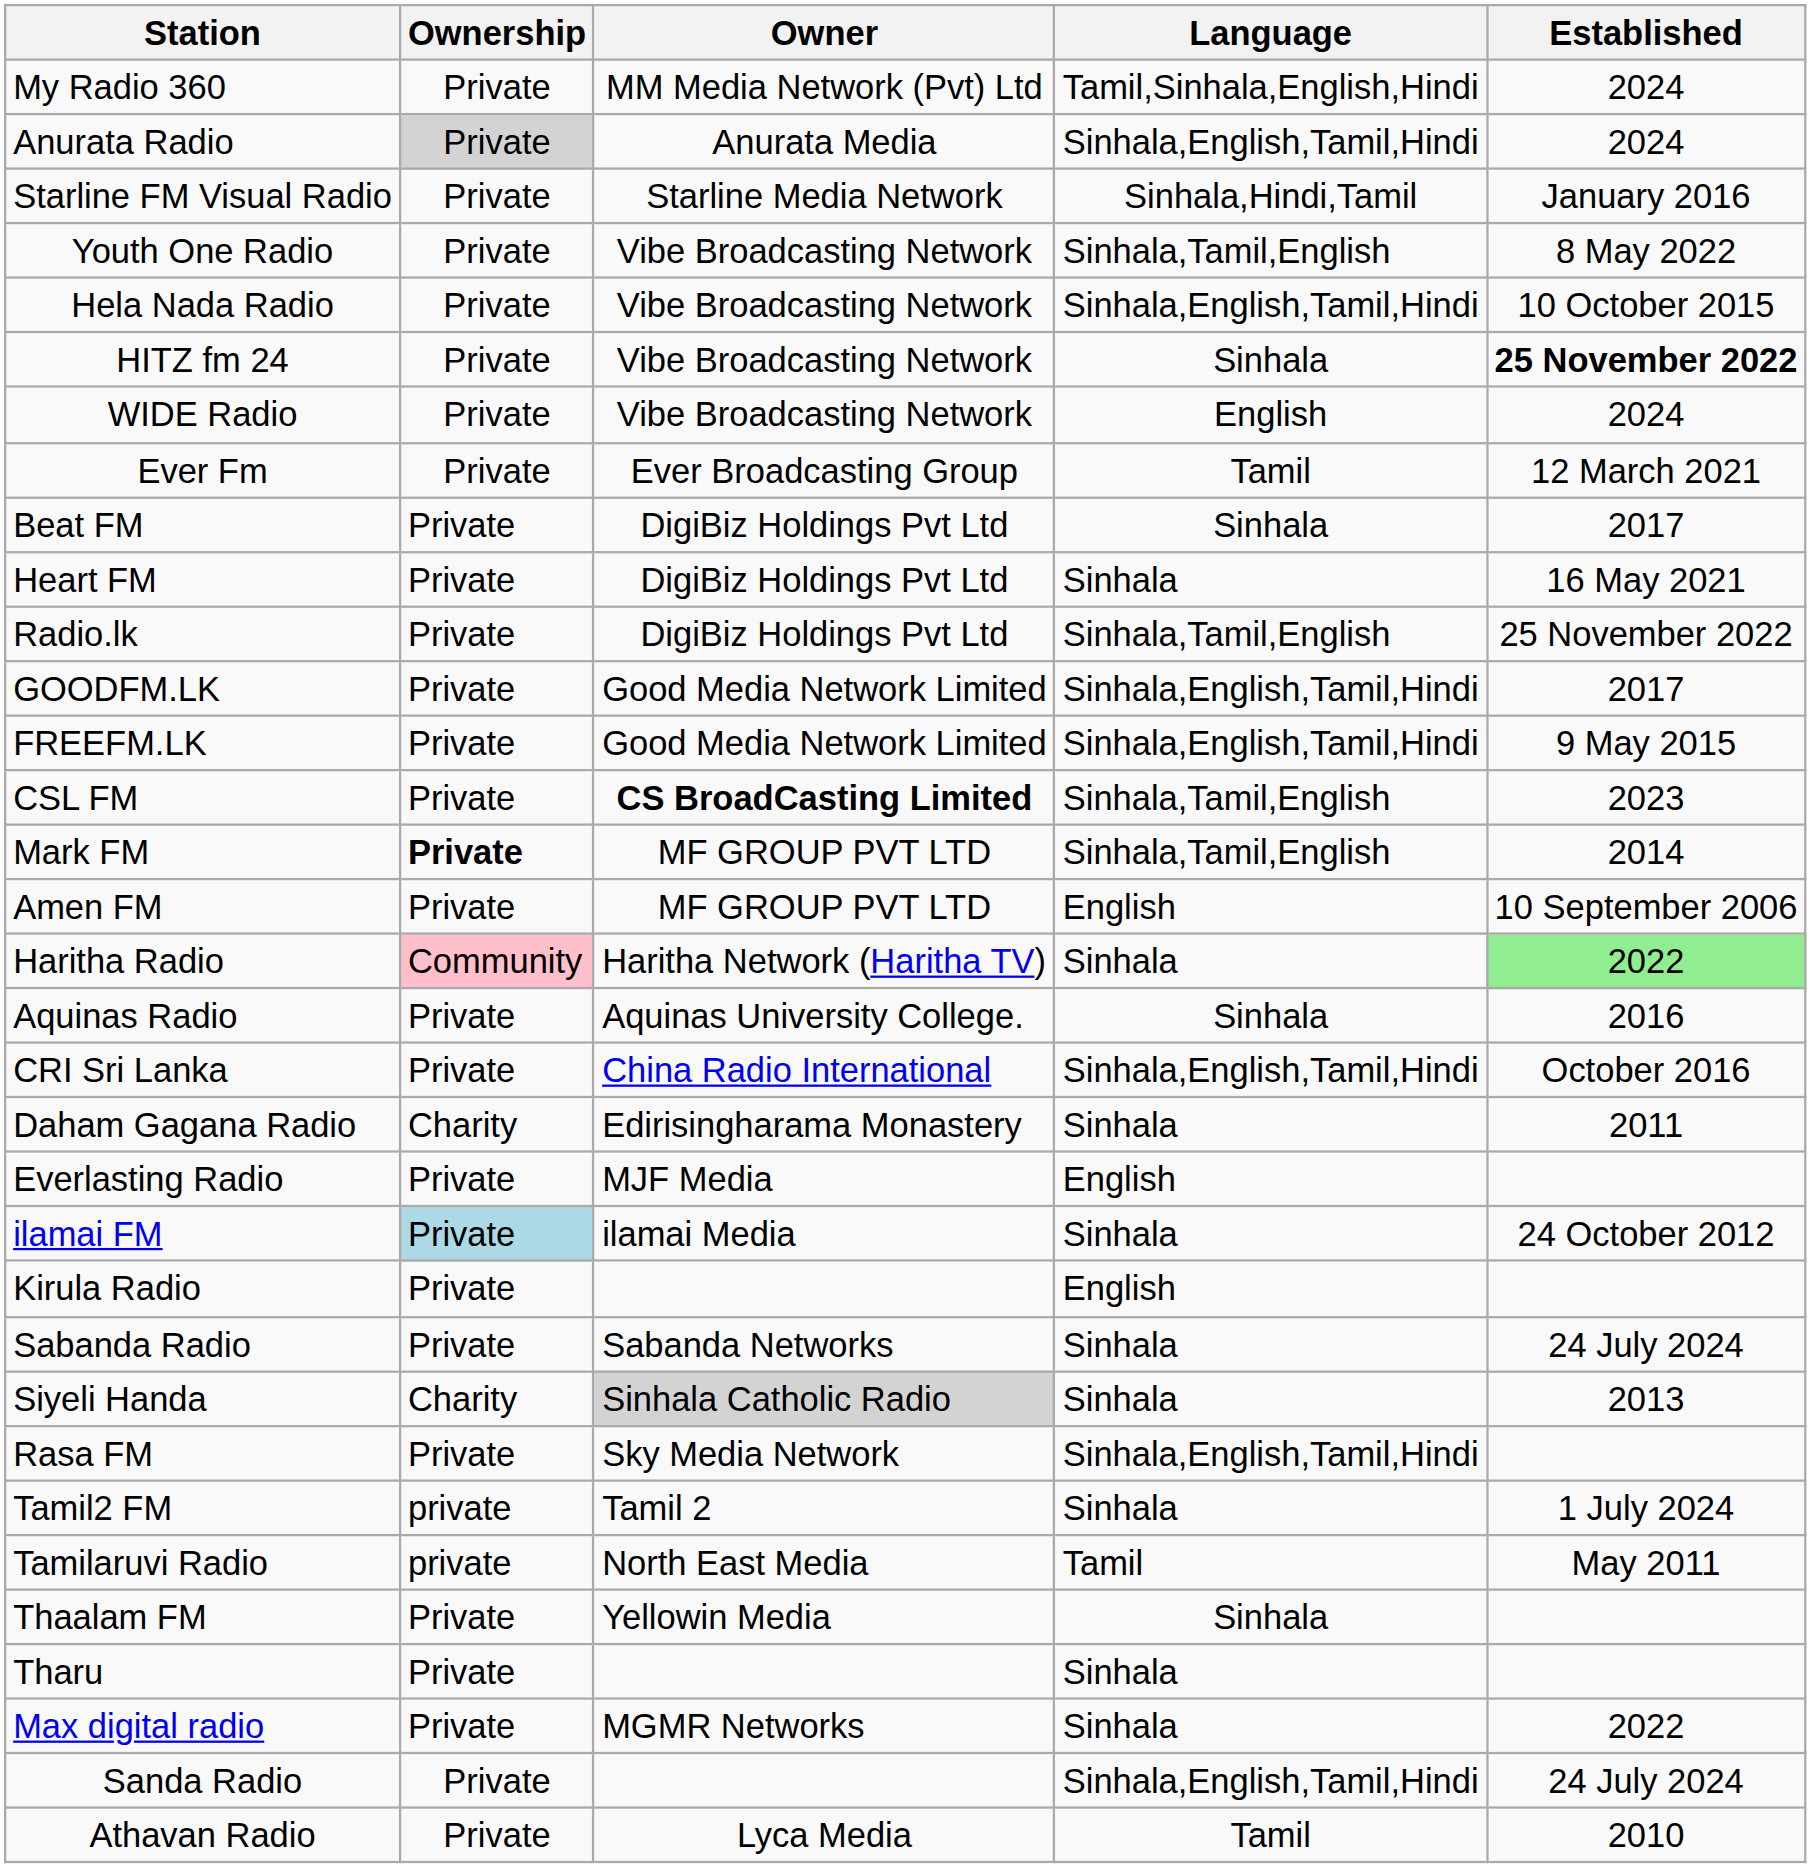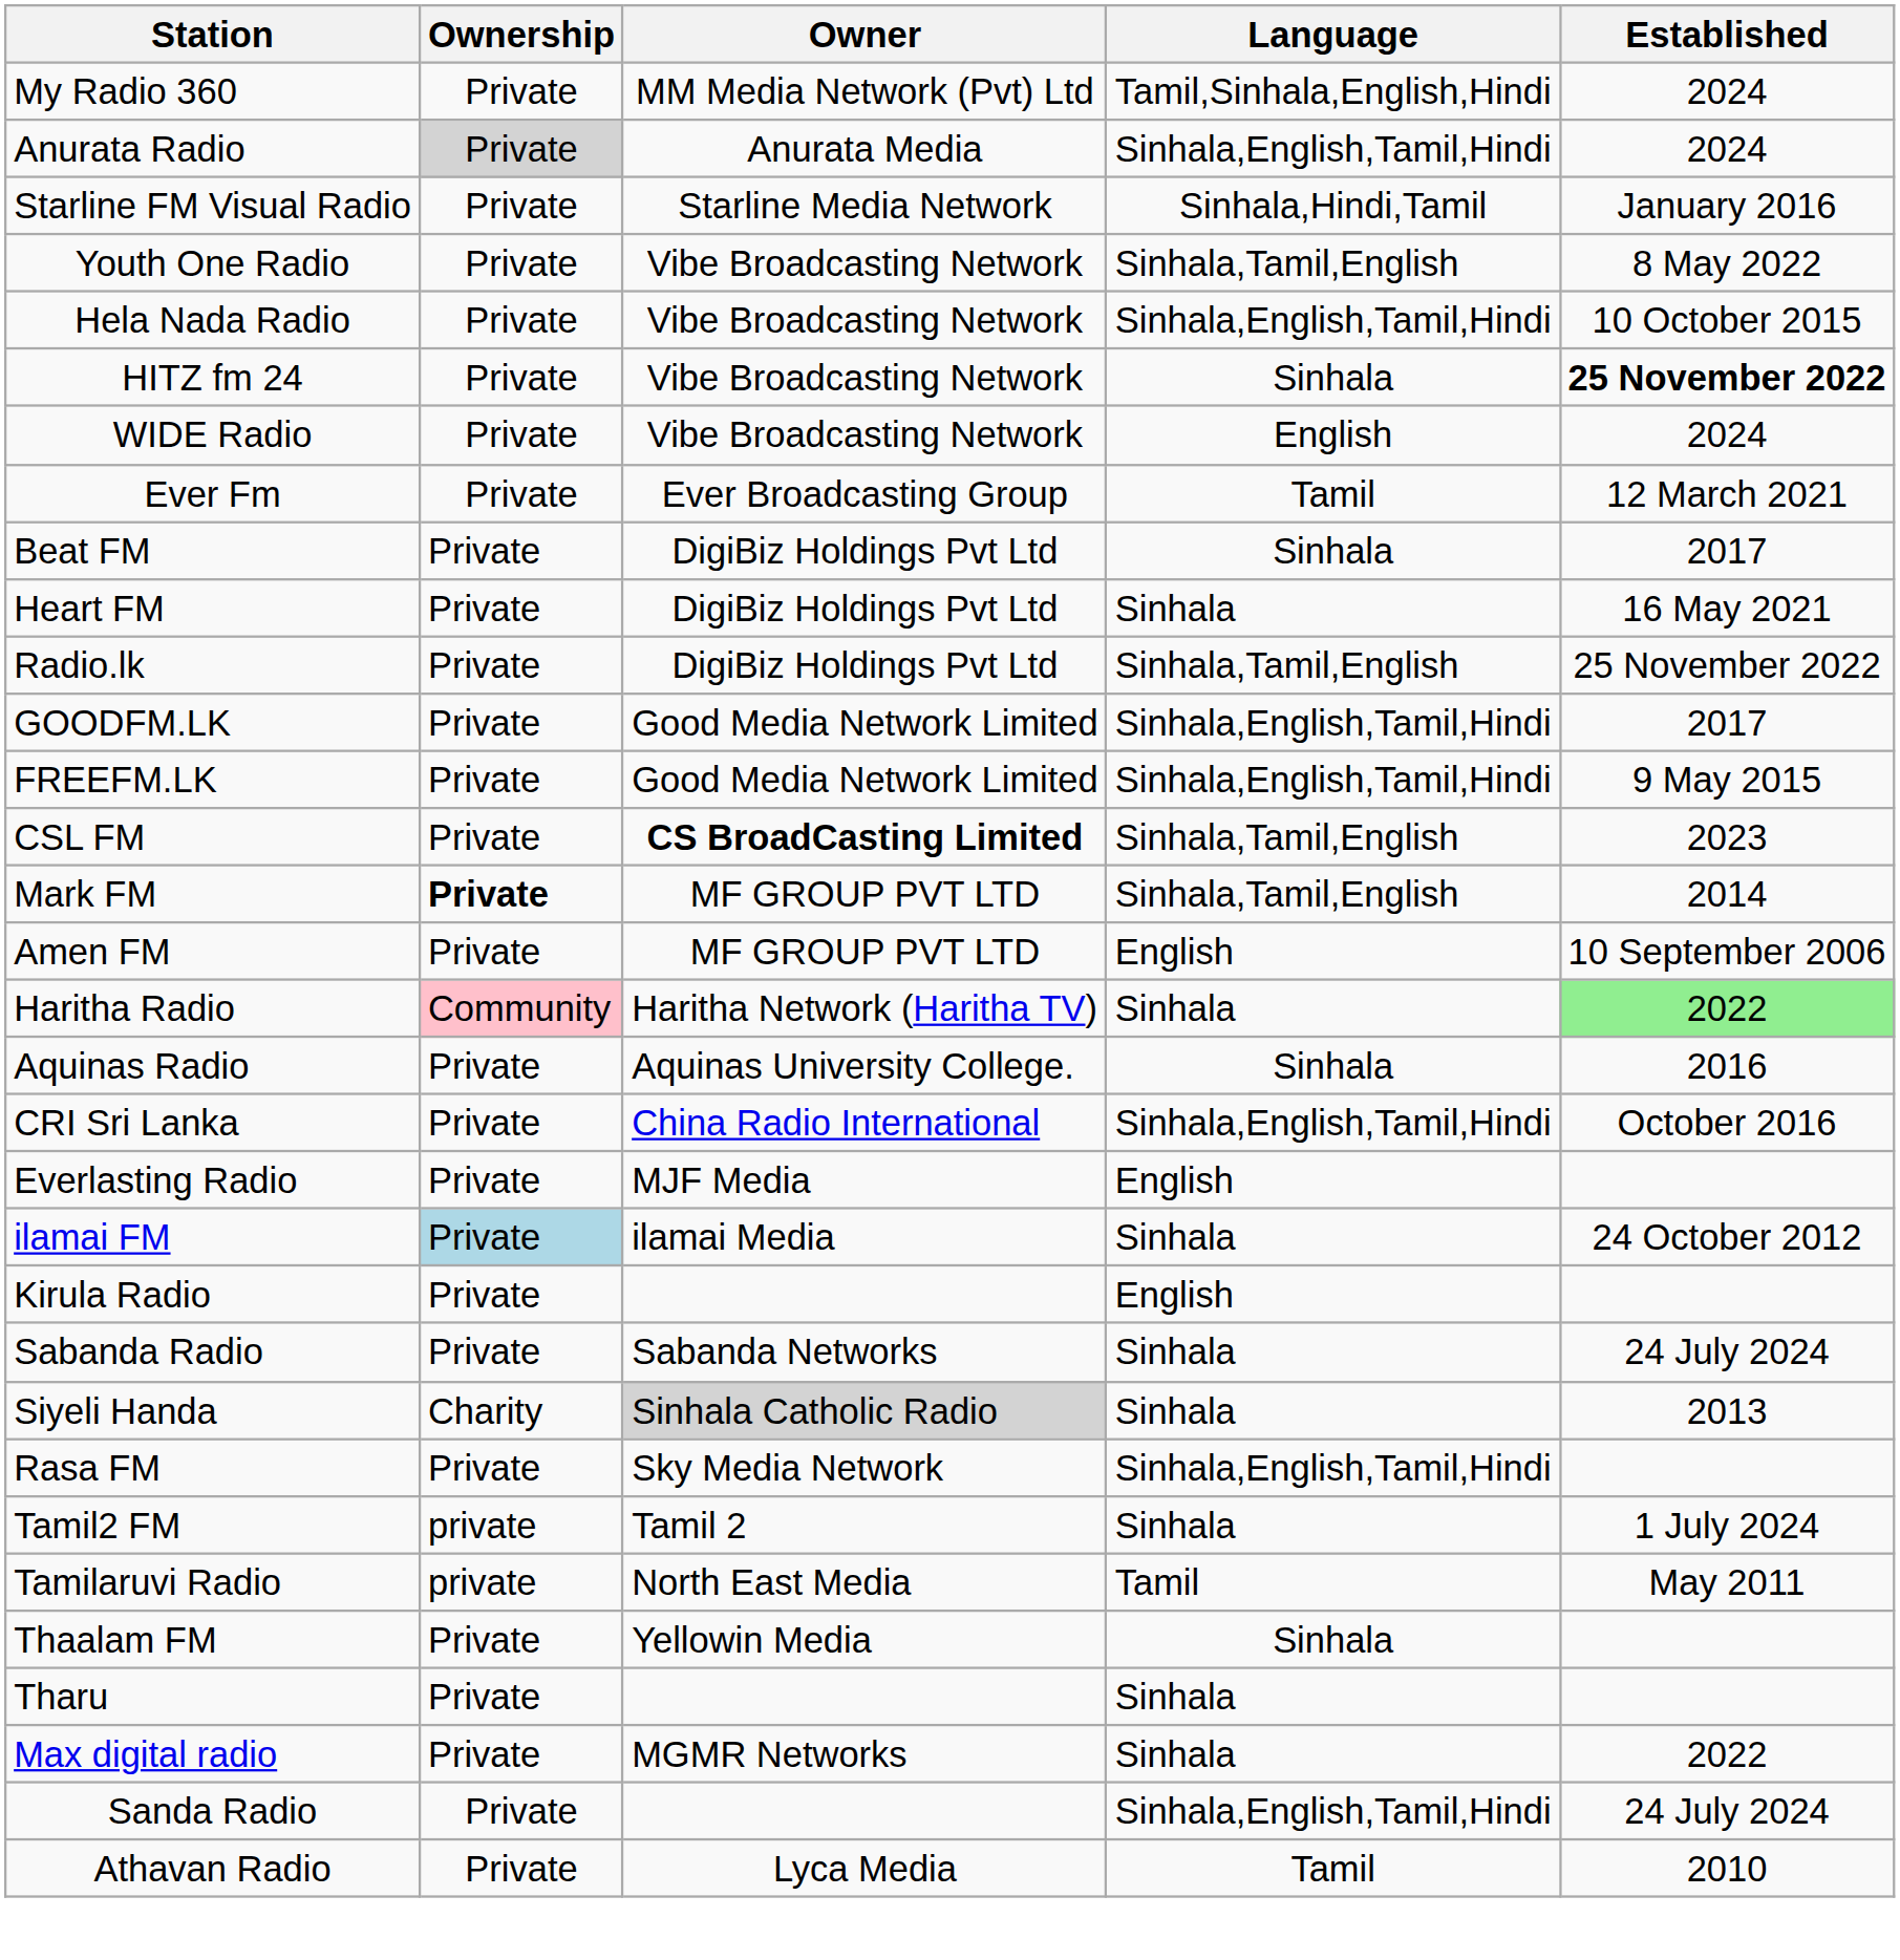 <table class="wikitable sortable static-row-numbers static-row-header-text"  mw- mw-" style="text-align:center; font-size:95%">
 <tr>
 <th valign="bottom">Station</th>
 <th valign="bottom">Ownership</th>
 <th valign="bottom">Owner</th>
 <th valign="bottom">Language</th>
 <th valign="bottom">Established</th>
 </tr>
 <tr>
 <td align="left">My Radio 360</td>
 <td align="center">Private</td>
 <td>MM Media Network (Pvt) Ltd</td>
 <td align="left">Tamil,Sinhala,English,Hindi</td>
 <td>2024</td>
 </tr>
 <tr>
 <td align="left">Anurata Radio</td>
 <td align="center" style="background: lightgrey;">Private</td>
 <td>Anurata Media</td>
 <td align="left">Sinhala,English,Tamil,Hindi</td>
 <td>2024</td>
 </tr>
 <tr>
 <td>Starline FM Visual Radio</td>
 <td>Private</td>
 <td>Starline Media Network</td>
 <td>Sinhala,Hindi,Tamil</td>
 <td>January 2016</td>
 </tr>
 <tr>
 <td>Youth One Radio</td>
 <td>Private</td>
 <td>Vibe Broadcasting Network</td>
 <td align="left">Sinhala,Tamil,English</td>
 <td>8 May 2022</td>
 </tr>
 <tr>
 <td>Hela Nada Radio</td>
 <td>Private</td>
 <td>Vibe Broadcasting Network</td>
 <td align="left">Sinhala,English,Tamil,Hindi</td>
 <td>10 October 2015</td>
 </tr>
 <tr>
 <td>HITZ fm 24</td>
 <td>Private</td>
 <td>Vibe Broadcasting Network</td>
 <td>Sinhala</td>
 <td><strong>25 November 2022</strong></td>
 </tr>
 <tr>
 <td>WIDE Radio</td>
 <td>Private</td>
 <td>Vibe Broadcasting Network</td>
 <td>English</td>
 <td>2024</td>
 </tr>
 <tr>
 <td>Ever Fm</td>
 <td>Private</td>
 <td>Ever Broadcasting Group</td>
 <td>Tamil</td>
 <td>12 March 2021</td>
 </tr>
 <tr>
 <td align="left">Beat FM</td>
 <td align="left">Private</td>
 <td>DigiBiz Holdings Pvt Ltd</td>
 <td>Sinhala</td>
 <td>2017</td>
 </tr>
 <tr>
 <td align="left">Heart FM</td>
 <td align="left">Private</td>
 <td>DigiBiz Holdings Pvt Ltd</td>
 <td align="left">Sinhala</td>
 <td>16 May 2021</td>
 </tr>
 <tr>
 <td align="left">Radio.lk</td>
 <td align="left">Private</td>
 <td>DigiBiz Holdings Pvt Ltd</td>
 <td align="left">Sinhala,Tamil,English</td>
 <td>25 November 2022</td>
 </tr>
 <tr>
 <td align="left">GOODFM.LK</td>
 <td align="left">Private</td>
 <td>Good Media Network Limited</td>
 <td align="left">Sinhala,English,Tamil,Hindi</td>
 <td>2017</td>
 </tr>
 <tr>
 <td align="left">FREEFM.LK</td>
 <td align="left">Private</td>
 <td>Good Media Network Limited</td>
 <td align="left">Sinhala,English,Tamil,Hindi</td>
 <td>9 May 2015</td>
 </tr>
 <tr>
 <td align="left">CSL FM</td>
 <td align="left">Private</td>
 <td><strong>CS BroadCasting Limited</strong></td>
 <td align="left">Sinhala,Tamil,English</td>
 <td>2023</td>
 </tr>
 <tr>
 <td align="left">Mark FM</td>
 <td align="left"><strong>Private</strong></td>
 <td>MF GROUP PVT LTD</td>
 <td align="left">Sinhala,Tamil,English</td>
 <td>2014</td>
 </tr>
 <tr>
 <td align="left">Amen FM</td>
 <td align="left">Private</td>
 <td>MF GROUP PVT LTD</td>
 <td align="left">English</td>
 <td>10 September 2006</td>
 </tr>
 <tr>
 <td align="left">Haritha Radio</td>
 <td align="left" style="background: pink;">Community</td>
 <td align="left">Haritha Network (<a href='#'>Haritha TV</a>)</td>
 <td align="left">Sinhala</td>
 <td style="background: lightgreen;">2022</td>
 </tr>
 <tr>
 <td align="left">Aquinas Radio</td>
 <td align="left">Private</td>
 <td align="left">Aquinas University College.</td>
 <td>Sinhala</td>
 <td>2016</td>
 </tr>
 <tr>
 <td align="left">CRI Sri Lanka</td>
 <td align="left">Private</td>
 <td align="left"><a href='#'>China Radio International</a></td>
 <td align="left">Sinhala,English,Tamil,Hindi</td>
 <td>October 2016</td>
 </tr>
 <tr>
-<td align="left">Daham Gagana Radio</td>
-<td align="left">Charity</td>
-<td align="left">Edirisingharama Monastery</td>
-<td align="left">Sinhala</td>
-<td>2011</td>
-</tr>
-<tr>
 <td align="left">Everlasting Radio</td>
 <td align="left">Private</td>
 <td align="left">MJF Media</td>
 <td align="left">English</td>
 <td></td>
 </tr>
 <tr>
 <td align="left"><a href='#'>ilamai FM</a></td>
 <td align="left" style="background: lightblue;">Private</td>
 <td align="left">ilamai Media</td>
 <td align="left">Sinhala</td>
 <td>24 October 2012</td>
 </tr>
 <tr>
 <td align="left">Kirula Radio</td>
 <td align="left">Private</td>
 <td align="left"></td>
 <td align="left">English</td>
 <td></td>
 </tr>
 <tr>
 <td align="left">Sabanda Radio</td>
 <td align="left">Private</td>
 <td align="left">Sabanda Networks</td>
 <td align="left">Sinhala</td>
 <td>24 July 2024</td>
 </tr>
 <tr>
 <td align="left">Siyeli Handa</td>
 <td align="left">Charity</td>
 <td align="left" style="background: lightgrey;">Sinhala Catholic Radio</td>
 <td align="left">Sinhala</td>
 <td>2013</td>
 </tr>
 <tr>
 <td align="left">Rasa FM</td>
 <td align="left">Private</td>
 <td align="left">Sky Media Network</td>
 <td align="left">Sinhala,English,Tamil,Hindi</td>
 <td></td>
 </tr>
 <tr>
 <td align="left">Tamil2 FM</td>
 <td align="left">private</td>
 <td align="left">Tamil 2</td>
 <td align="left">Sinhala</td>
 <td>1 July 2024</td>
 </tr>
 <tr>
 <td align="left">Tamilaruvi Radio</td>
 <td align="left">private</td>
 <td align="left">North East Media</td>
 <td align="left">Tamil</td>
 <td>May 2011</td>
 </tr>
 <tr>
 <td align="left">Thaalam FM</td>
 <td align="left">Private</td>
 <td align="left">Yellowin Media</td>
 <td>Sinhala</td>
 <td></td>
 </tr>
 <tr>
 <td align="left">Tharu</td>
 <td align="left">Private</td>
 <td></td>
 <td align="left">Sinhala</td>
 <td></td>
 </tr>
 <tr>
 <td align="left"><a href='#'>Max digital radio</a></td>
 <td align="left">Private</td>
 <td align="left">MGMR Networks</td>
 <td align="left">Sinhala</td>
 <td>2022</td>
 </tr>
 <tr>
 <td>Sanda Radio</td>
 <td>Private</td>
 <td></td>
 <td align="left">Sinhala,English,Tamil,Hindi</td>
 <td>24 July 2024</td>
 </tr>
 <tr>
 <td>Athavan Radio</td>
 <td>Private</td>
 <td>Lyca Media</td>
 <td>Tamil</td>
 <td>2010</td>
 </tr>
 </table>
